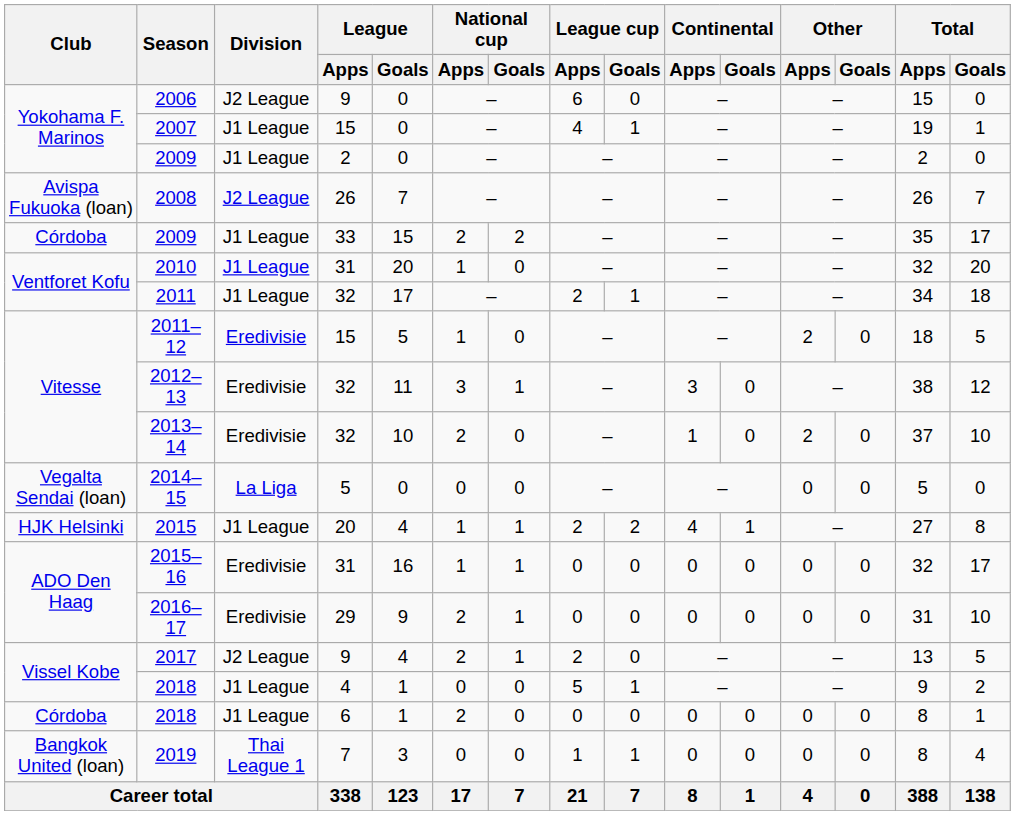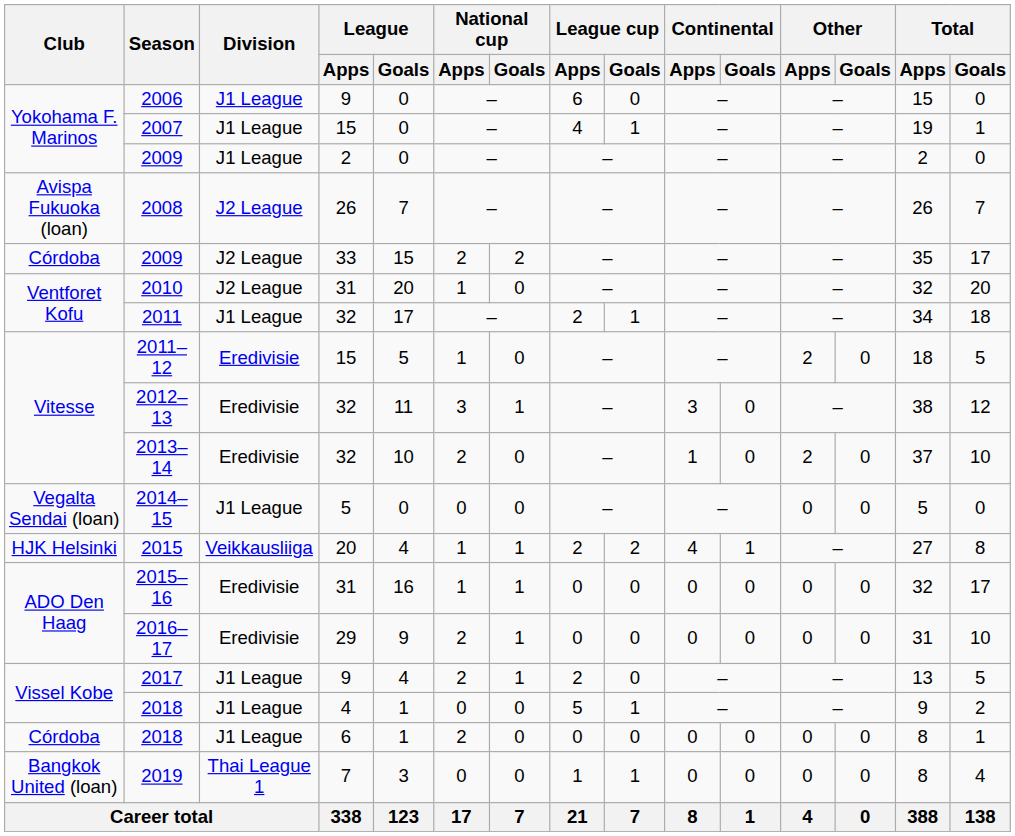 <table class="wikitable" style="text-align:center">
 <tr>
 <th rowspan="2">Club</th>
 <th rowspan="2">Season</th>
 <th rowspan="2">Division</th>
 <th colspan="2">League</th>
 <th colspan="2">National cup</th>
 <th colspan="2">League cup</th>
 <th colspan="2">Continental</th>
 <th colspan="2">Other</th>
 <th colspan="2">Total</th>
 </tr>
 <tr>
 <th>Apps</th>
 <th>Goals</th>
 <th>Apps</th>
 <th>Goals</th>
 <th>Apps</th>
 <th>Goals</th>
 <th>Apps</th>
 <th>Goals</th>
 <th>Apps</th>
 <th>Goals</th>
 <th>Apps</th>
 <th>Goals</th>
 </tr>
 <tr>
 <td rowspan="3"><a href='#'>Yokohama F. Marinos</a></td>
 <td><a href='#'>2006</a></td>
-<td>J2 League</td>
+<td><a href='#'>J1 League</a></td>
 <td>9</td>
 <td>0</td>
 <td colspan="2">–</td>
 <td>6</td>
 <td>0</td>
 <td colspan="2">–</td>
 <td colspan="2">–</td>
 <td>15</td>
 <td>0</td>
 </tr>
 <tr>
 <td><a href='#'>2007</a></td>
 <td>J1 League</td>
 <td>15</td>
 <td>0</td>
 <td colspan="2">–</td>
 <td>4</td>
 <td>1</td>
 <td colspan="2">–</td>
 <td colspan="2">–</td>
 <td>19</td>
 <td>1</td>
 </tr>
 <tr>
 <td><a href='#'>2009</a></td>
 <td>J1 League</td>
 <td>2</td>
 <td>0</td>
 <td colspan="2">–</td>
 <td colspan="2">–</td>
 <td colspan="2">–</td>
 <td colspan="2">–</td>
 <td>2</td>
 <td>0</td>
 </tr>
 <tr>
 <td><a href='#'>Avispa Fukuoka</a> (loan)</td>
 <td><a href='#'>2008</a></td>
 <td><a href='#'>J2 League</a></td>
 <td>26</td>
 <td>7</td>
 <td colspan="2">–</td>
 <td colspan="2">–</td>
 <td colspan="2">–</td>
 <td colspan="2">–</td>
 <td>26</td>
 <td>7</td>
 </tr>
 <tr>
 <td><a href='#'>Córdoba</a></td>
 <td><a href='#'>2009</a></td>
-<td>J1 League</td>
+<td>J2 League</td>
 <td>33</td>
 <td>15</td>
 <td>2</td>
 <td>2</td>
 <td colspan="2">–</td>
 <td colspan="2">–</td>
 <td colspan="2">–</td>
 <td>35</td>
 <td>17</td>
 </tr>
 <tr>
 <td rowspan="2"><a href='#'>Ventforet Kofu</a></td>
 <td><a href='#'>2010</a></td>
-<td><a href='#'>J1 League</a></td>
+<td>J2 League</td>
 <td>31</td>
 <td>20</td>
 <td>1</td>
 <td>0</td>
 <td colspan="2">–</td>
 <td colspan="2">–</td>
 <td colspan="2">–</td>
 <td>32</td>
 <td>20</td>
 </tr>
 <tr>
 <td><a href='#'>2011</a></td>
 <td>J1 League</td>
 <td>32</td>
 <td>17</td>
 <td colspan="2">–</td>
 <td>2</td>
 <td>1</td>
 <td colspan="2">–</td>
 <td colspan="2">–</td>
 <td>34</td>
 <td>18</td>
 </tr>
 <tr>
 <td rowspan="3"><a href='#'>Vitesse</a></td>
 <td><a href='#'>2011–12</a></td>
 <td><a href='#'>Eredivisie</a></td>
 <td>15</td>
 <td>5</td>
 <td>1</td>
 <td>0</td>
 <td colspan="2">–</td>
 <td colspan="2">–</td>
 <td>2</td>
 <td>0</td>
 <td>18</td>
 <td>5</td>
 </tr>
 <tr>
 <td><a href='#'>2012–13</a></td>
 <td>Eredivisie</td>
 <td>32</td>
 <td>11</td>
 <td>3</td>
 <td>1</td>
 <td colspan="2">–</td>
 <td>3</td>
 <td>0</td>
 <td colspan="2">–</td>
 <td>38</td>
 <td>12</td>
 </tr>
 <tr>
 <td><a href='#'>2013–14</a></td>
 <td>Eredivisie</td>
 <td>32</td>
 <td>10</td>
 <td>2</td>
 <td>0</td>
 <td colspan="2">–</td>
 <td>1</td>
 <td>0</td>
 <td>2</td>
 <td>0</td>
 <td>37</td>
 <td>10</td>
 </tr>
 <tr>
 <td><a href='#'>Vegalta Sendai</a> (loan)</td>
 <td><a href='#'>2014–15</a></td>
-<td><a href='#'>La Liga</a></td>
+<td>J1 League</td>
 <td>5</td>
 <td>0</td>
 <td>0</td>
 <td>0</td>
 <td colspan="2">–</td>
 <td colspan="2">–</td>
 <td>0</td>
 <td>0</td>
 <td>5</td>
 <td>0</td>
 </tr>
 <tr>
 <td><a href='#'>HJK Helsinki</a></td>
 <td><a href='#'>2015</a></td>
-<td>J1 League</td>
+<td><a href='#'>Veikkausliiga</a></td>
 <td>20</td>
 <td>4</td>
 <td>1</td>
 <td>1</td>
 <td>2</td>
 <td>2</td>
 <td>4</td>
 <td>1</td>
 <td colspan=2>–</td>
 <td>27</td>
 <td>8</td>
 </tr>
 <tr>
 <td rowspan="2"><a href='#'>ADO Den Haag</a></td>
 <td><a href='#'>2015–16</a></td>
 <td>Eredivisie</td>
 <td>31</td>
 <td>16</td>
 <td>1</td>
 <td>1</td>
 <td>0</td>
 <td>0</td>
 <td>0</td>
 <td>0</td>
 <td>0</td>
 <td>0</td>
 <td>32</td>
 <td>17</td>
 </tr>
 <tr>
 <td><a href='#'>2016–17</a></td>
 <td>Eredivisie</td>
 <td>29</td>
 <td>9</td>
 <td>2</td>
 <td>1</td>
 <td>0</td>
 <td>0</td>
 <td>0</td>
 <td>0</td>
 <td>0</td>
 <td>0</td>
 <td>31</td>
 <td>10</td>
 </tr>
 <tr>
 <td rowspan="2"><a href='#'>Vissel Kobe</a></td>
 <td><a href='#'>2017</a></td>
-<td>J2 League</td>
+<td>J1 League</td>
 <td>9</td>
 <td>4</td>
 <td>2</td>
 <td>1</td>
 <td>2</td>
 <td>0</td>
 <td colspan="2">–</td>
 <td colspan="2">–</td>
 <td>13</td>
 <td>5</td>
 </tr>
 <tr>
 <td><a href='#'>2018</a></td>
 <td>J1 League</td>
 <td>4</td>
 <td>1</td>
 <td>0</td>
 <td>0</td>
 <td>5</td>
 <td>1</td>
 <td colspan="2">–</td>
 <td colspan="2">–</td>
 <td>9</td>
 <td>2</td>
 </tr>
 <tr>
 <td><a href='#'>Córdoba</a></td>
 <td><a href='#'>2018</a></td>
 <td>J1 League</td>
 <td>6</td>
 <td>1</td>
 <td>2</td>
 <td>0</td>
 <td>0</td>
 <td>0</td>
 <td>0</td>
 <td>0</td>
 <td>0</td>
 <td>0</td>
 <td>8</td>
 <td>1</td>
 </tr>
 <tr>
 <td><a href='#'>Bangkok United</a> (loan)</td>
 <td><a href='#'>2019</a></td>
 <td><a href='#'>Thai League 1</a></td>
 <td>7</td>
 <td>3</td>
 <td>0</td>
 <td>0</td>
 <td>1</td>
 <td>1</td>
 <td>0</td>
 <td>0</td>
 <td>0</td>
 <td>0</td>
 <td>8</td>
 <td>4</td>
 </tr>
 <tr>
 <th colspan="3">Career total</th>
 <th>338</th>
 <th>123</th>
 <th>17</th>
 <th>7</th>
 <th>21</th>
 <th>7</th>
 <th>8</th>
 <th>1</th>
 <th>4</th>
 <th>0</th>
 <th>388</th>
 <th>138</th>
 </tr>
 </table>
